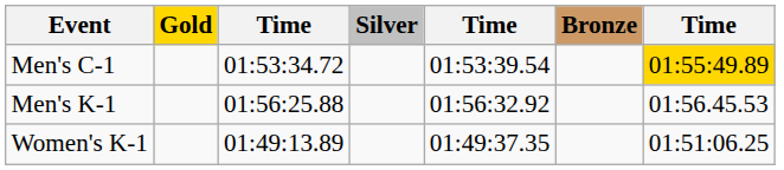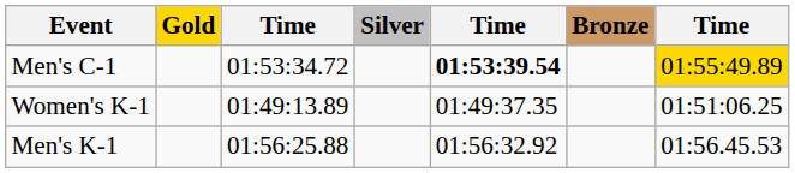 <table class="wikitable">
 <tr>
 <th>Event</th>
 <td align=center bgcolor="gold"><strong>Gold</strong></td>
 <th>Time</th>
 <td align=center bgcolor="silver"><strong>Silver</strong></td>
 <th>Time</th>
 <td align=center bgcolor="CC9966"><strong>Bronze</strong></td>
 <th>Time</th>
 </tr>
 <tr>
 <td>Men's C-1</td>
 <td></td>
 <td>01:53:34.72</td>
 <td></td>
-<td>01:53:39.54</td>
+<td><strong>01:53:39.54</strong></td>
 <td></td>
 <td style="background: gold;">01:55:49.89</td>
+</tr>
+<tr>
+<td>Women's K-1</td>
+<td></td>
+<td>01:49:13.89</td>
+<td></td>
+<td>01:49:37.35</td>
+<td></td>
+<td>01:51:06.25</td>
 </tr>
 <tr>
 <td>Men's K-1</td>
 <td></td>
 <td>01:56:25.88</td>
 <td></td>
 <td>01:56:32.92</td>
 <td></td>
 <td>01:56.45.53</td>
 </tr>
-<tr>
-<td>Women's K-1</td>
-<td></td>
-<td>01:49:13.89</td>
-<td></td>
-<td>01:49:37.35</td>
-<td></td>
-<td>01:51:06.25</td>
-</tr>
 </table>
